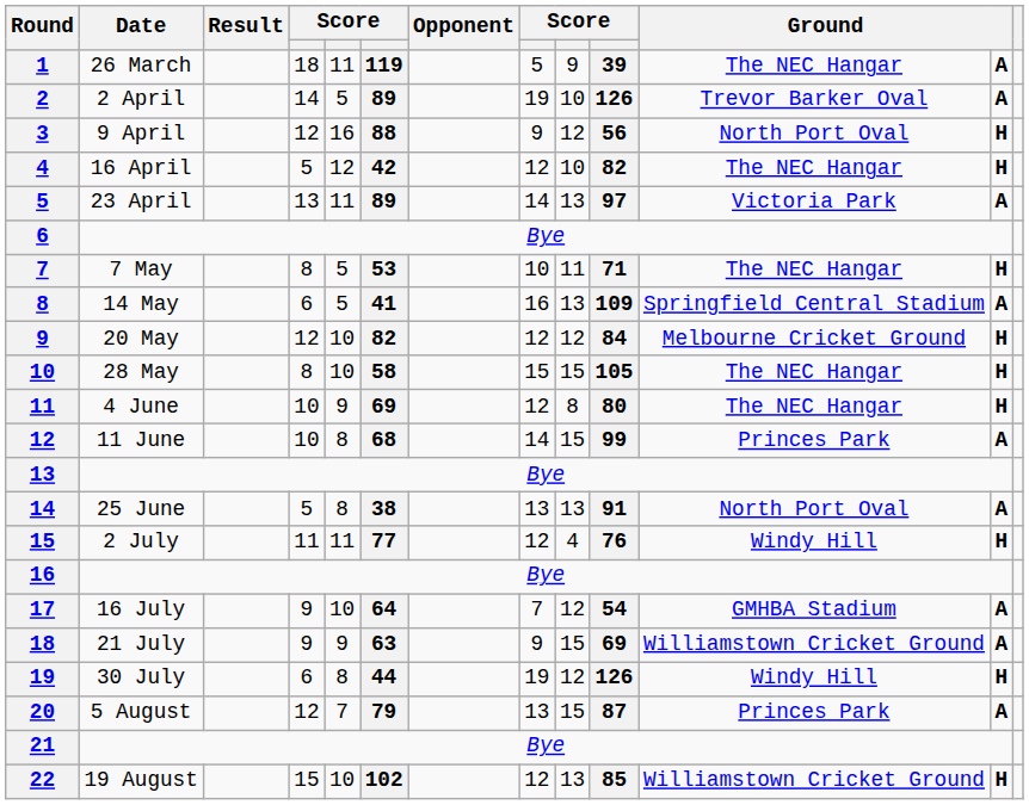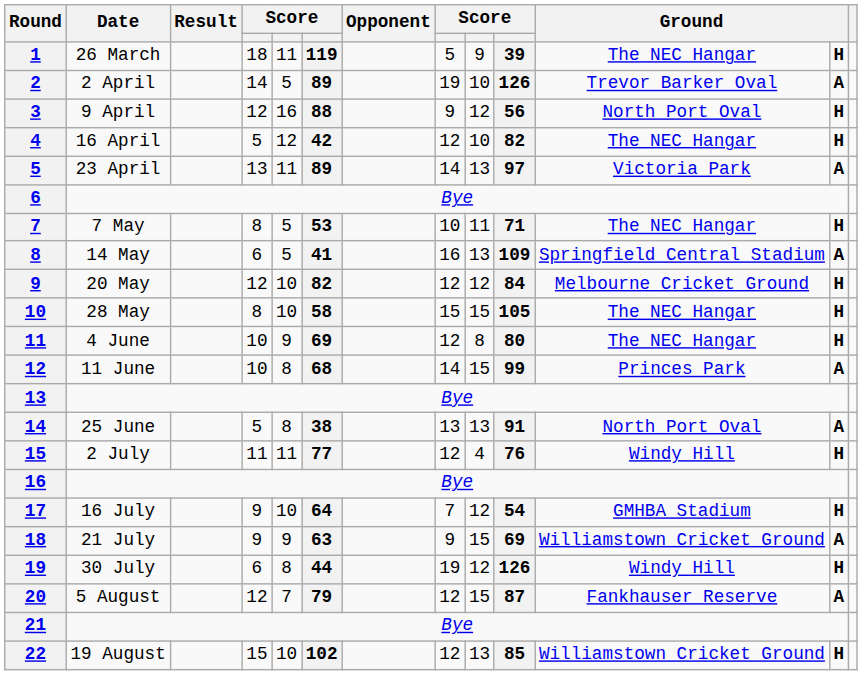 <table class="wikitable plainrowheaders" style="font-size:95%; text-align:center;">
 <tr>
 <th rowspan="2" scope="col">Round</th>
 <th rowspan="2" scope="col">Date</th>
 <th rowspan="2" scope="col">Result</th>
 <th colspan="3" scope="col">Score</th>
 <th rowspan="2" scope="col">Opponent</th>
 <th colspan="3" scope="col">Score</th>
 <th colspan="2" rowspan="2" scope="col">Ground</th>
 <th rowspan="2"></th>
 </tr>
 <tr>
 <th scope="col"></th>
 <th scope="col"></th>
 <th scope="col"></th>
 <th scope="col"></th>
 <th scope="col"></th>
 <th scope="col"></th>
 </tr>
 <tr>
 <th scope="row" style="text-align:center;"><a href='#'><strong>1</strong></a></th>
 <td>26 March</td>
 <td></td>
 <td>18</td>
 <td>11</td>
 <th>119</th>
 <td></td>
 <td>5</td>
 <td>9</td>
 <th>39</th>
 <td><a href='#'>The NEC Hangar</a></td>
-<td><strong>A</strong></td>
+<td><strong>H</strong></td>
 <td></td>
 </tr>
 <tr>
 <th><a href='#'>2</a></th>
 <td>2 April</td>
 <td></td>
 <td>14</td>
 <td>5</td>
 <th>89</th>
 <td></td>
 <td>19</td>
 <td>10</td>
 <th>126</th>
 <td><a href='#'>Trevor Barker Oval</a></td>
 <td><strong>A</strong></td>
 <td></td>
 </tr>
 <tr>
 <th><a href='#'>3</a></th>
 <td>9 April</td>
 <td></td>
 <td>12</td>
 <td>16</td>
 <th>88</th>
 <td></td>
 <td>9</td>
 <td>12</td>
 <th>56</th>
 <td><a href='#'>North Port Oval</a></td>
 <td><strong>H</strong></td>
 <td></td>
 </tr>
 <tr>
 <th><a href='#'>4</a></th>
 <td>16 April</td>
 <td></td>
 <td>5</td>
 <td>12</td>
 <th>42</th>
 <td></td>
 <td>12</td>
 <td>10</td>
 <th>82</th>
 <td><a href='#'>The NEC Hangar</a></td>
 <td><strong>H</strong></td>
 <td></td>
 </tr>
 <tr>
 <th><a href='#'>5</a></th>
 <td>23 April</td>
 <td></td>
 <td>13</td>
 <td>11</td>
 <th>89</th>
 <td></td>
 <td>14</td>
 <td>13</td>
 <th>97</th>
 <td><a href='#'>Victoria Park</a></td>
 <td><strong>A</strong></td>
 <td></td>
 </tr>
 <tr>
 <th><a href='#'>6</a></th>
 <td colspan="11"><em><a href='#'>Bye</a></em></td>
 <td></td>
 </tr>
 <tr>
 <th><a href='#'>7</a></th>
 <td>7 May</td>
 <td></td>
 <td>8</td>
 <td>5</td>
 <th>53</th>
 <td></td>
 <td>10</td>
 <td>11</td>
 <th>71</th>
 <td><a href='#'>The NEC Hangar</a></td>
 <td><strong>H</strong></td>
 <td></td>
 </tr>
 <tr>
 <th><a href='#'>8</a></th>
 <td>14 May</td>
 <td></td>
 <td>6</td>
 <td>5</td>
 <th>41</th>
 <td></td>
 <td>16</td>
 <td>13</td>
 <th>109</th>
 <td><a href='#'>Springfield Central Stadium</a></td>
 <td><strong>A</strong></td>
 <td></td>
 </tr>
 <tr>
 <th><a href='#'>9</a></th>
 <td>20 May</td>
 <td></td>
 <td>12</td>
 <td>10</td>
 <th>82</th>
 <td></td>
 <td>12</td>
 <td>12</td>
 <th>84</th>
 <td><a href='#'>Melbourne Cricket Ground</a></td>
 <td><strong>H</strong></td>
 <td></td>
 </tr>
 <tr>
 <th><a href='#'>10</a></th>
 <td>28 May</td>
 <td></td>
 <td>8</td>
 <td>10</td>
 <th>58</th>
 <td></td>
 <td>15</td>
 <td>15</td>
 <th>105</th>
 <td><a href='#'>The NEC Hangar</a></td>
 <td><strong>H</strong></td>
 <td></td>
 </tr>
 <tr>
 <th><a href='#'>11</a></th>
 <td>4 June</td>
 <td></td>
 <td>10</td>
 <td>9</td>
 <th>69</th>
 <td></td>
 <td>12</td>
 <td>8</td>
 <th>80</th>
 <td><a href='#'>The NEC Hangar</a></td>
 <td><strong>H</strong></td>
 <td></td>
 </tr>
 <tr>
 <th><a href='#'>12</a></th>
 <td>11 June</td>
 <td></td>
 <td>10</td>
 <td>8</td>
 <th>68</th>
 <td></td>
 <td>14</td>
 <td>15</td>
 <th>99</th>
 <td><a href='#'>Princes Park</a></td>
 <td><strong>A</strong></td>
 <td></td>
 </tr>
 <tr>
 <th><a href='#'>13</a></th>
 <td colspan="11"><em><a href='#'>Bye</a></em></td>
 <td></td>
 </tr>
 <tr>
 <th><a href='#'>14</a></th>
 <td>25 June</td>
 <td></td>
 <td>5</td>
 <td>8</td>
 <th>38</th>
 <td></td>
 <td>13</td>
 <td>13</td>
 <th>91</th>
 <td><a href='#'>North Port Oval</a></td>
 <td><strong>A</strong></td>
 <td></td>
 </tr>
 <tr>
 <th><a href='#'>15</a></th>
 <td>2 July</td>
 <td></td>
 <td>11</td>
 <td>11</td>
 <th>77</th>
 <td></td>
 <td>12</td>
 <td>4</td>
 <th>76</th>
 <td><a href='#'>Windy Hill</a></td>
 <td><strong>H</strong></td>
 <td></td>
 </tr>
 <tr>
 <th><a href='#'>16</a></th>
 <td colspan="11"><em><a href='#'>Bye</a></em></td>
 <td></td>
 </tr>
 <tr>
 <th><a href='#'>17</a></th>
 <td>16 July</td>
 <td></td>
 <td>9</td>
 <td>10</td>
 <th>64</th>
 <td></td>
 <td>7</td>
 <td>12</td>
 <th>54</th>
 <td><a href='#'>GMHBA Stadium</a></td>
-<td><strong>A</strong></td>
+<td><strong>H</strong></td>
 <td></td>
 </tr>
 <tr>
 <th><a href='#'>18</a></th>
 <td>21 July</td>
 <td></td>
 <td>9</td>
 <td>9</td>
 <th>63</th>
 <td></td>
 <td>9</td>
 <td>15</td>
 <th>69</th>
 <td><a href='#'>Williamstown Cricket Ground</a></td>
 <td><strong>A</strong></td>
 <td></td>
 </tr>
 <tr>
 <th><a href='#'>19</a></th>
 <td>30 July</td>
 <td></td>
 <td>6</td>
 <td>8</td>
 <th>44</th>
 <td></td>
 <td>19</td>
 <td>12</td>
 <th>126</th>
 <td><a href='#'>Windy Hill</a></td>
 <td><strong>H</strong></td>
 <td></td>
 </tr>
 <tr>
 <th><a href='#'>20</a></th>
 <td>5 August</td>
 <td></td>
 <td>12</td>
 <td>7</td>
 <th>79</th>
 <td></td>
-<td>13</td>
+<td>12</td>
 <td>15</td>
 <th>87</th>
-<td><a href='#'>Princes Park</a></td>
+<td><a href='#'>Fankhauser Reserve</a></td>
 <td><strong>A</strong></td>
 <td></td>
 </tr>
 <tr>
 <th><a href='#'>21</a></th>
 <td colspan="11"><em><a href='#'>Bye</a></em></td>
 <td></td>
 </tr>
 <tr>
 <th><a href='#'>22</a></th>
 <td>19 August</td>
 <td></td>
 <td>15</td>
 <td>10</td>
 <th>102</th>
 <td></td>
 <td>12</td>
 <td>13</td>
 <th>85</th>
 <td><a href='#'>Williamstown Cricket Ground</a></td>
 <td><strong>H</strong></td>
 <td></td>
 </tr>
 </table>
